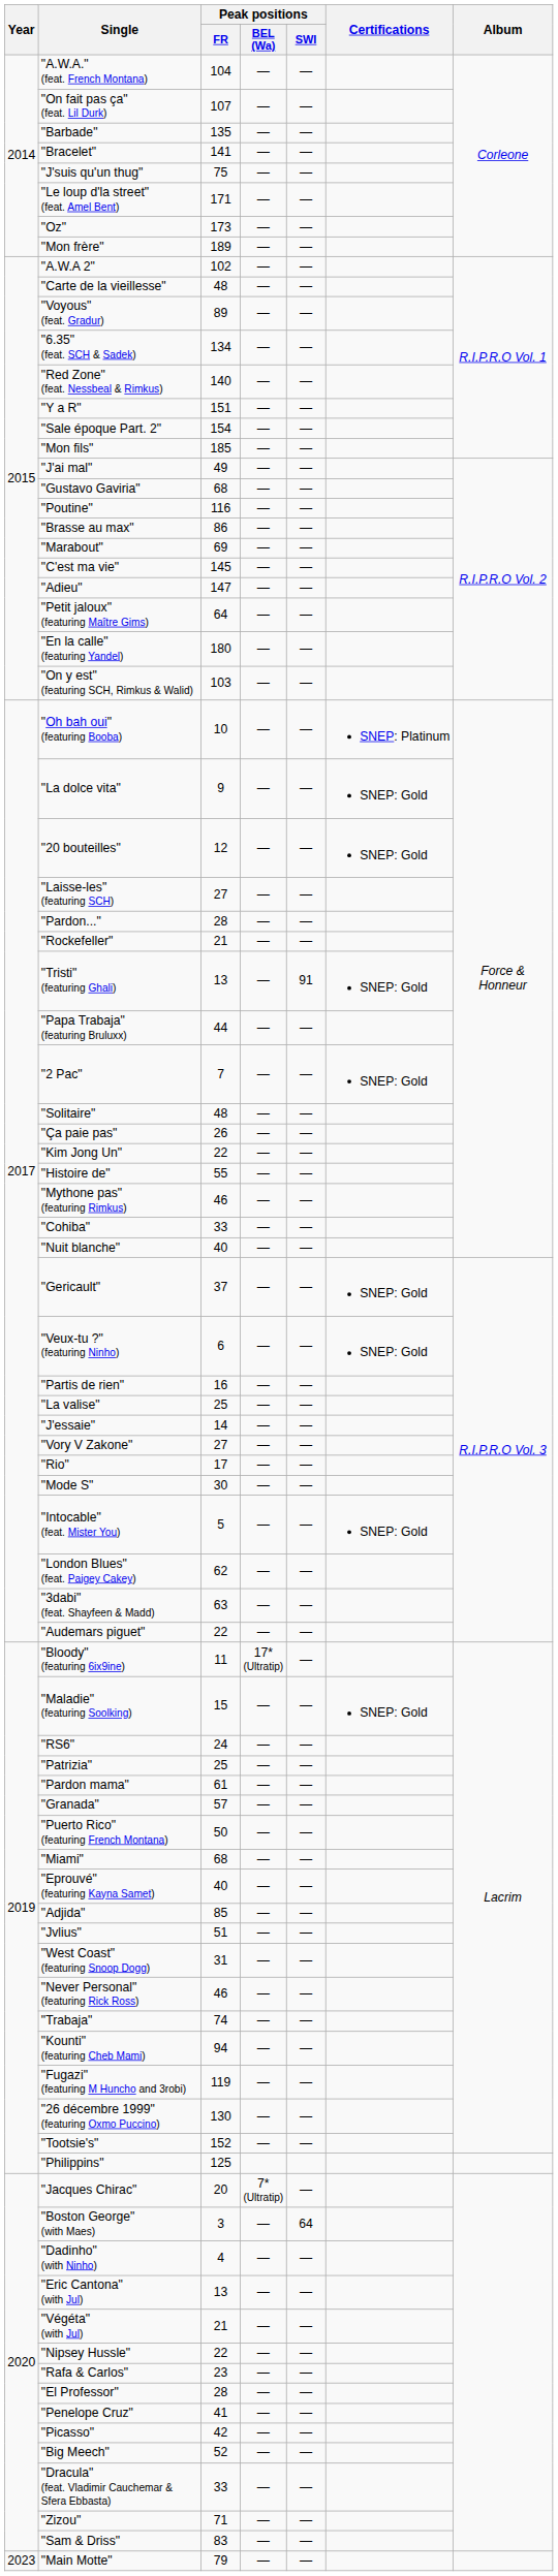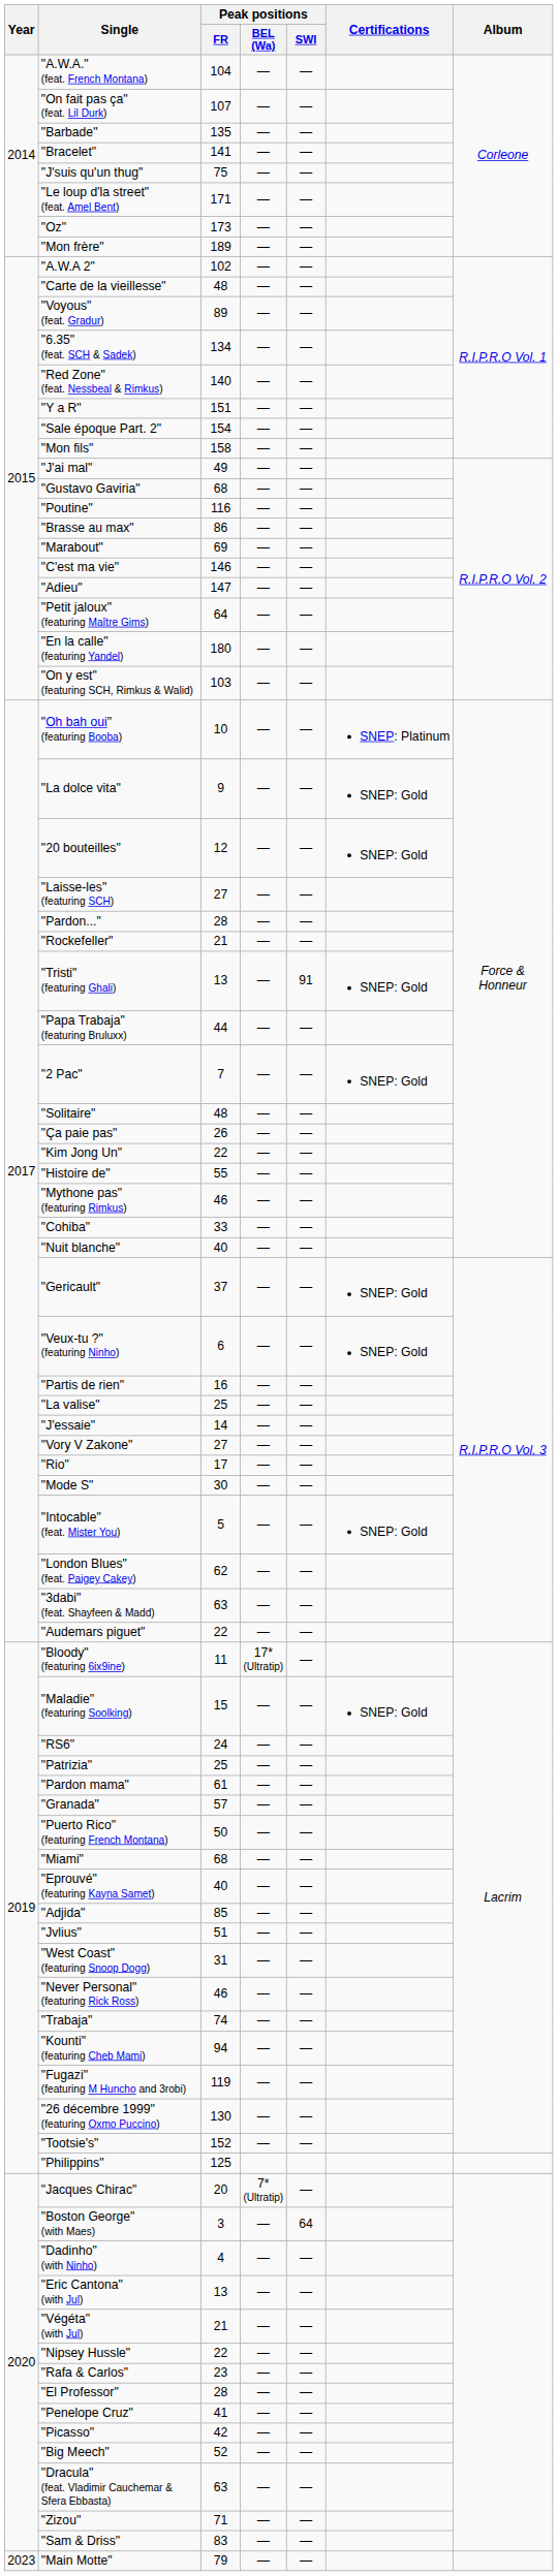 <table class="wikitable">
 <tr>
 <th align="center" rowspan="2" width="10">Year</th>
 <th align="center" rowspan="2" width="200">Single</th>
 <th align="center" colspan="3" width="30">Peak positions</th>
 <th scope="col" rowspan="2"><a href='#'>Certifications</a></th>
 <th align="center" rowspan="2" width="120">Album</th>
 </tr>
 <tr>
 <th scope="col" style="width:3em;font-size:90%;"><a href='#'>FR</a><br></th>
 <th scope="col" style="width:3em;font-size:90%;"><a href='#'>BEL <br>(Wa)</a><br></th>
 <th scope="col" style="width:3em;font-size:90%;"><a href='#'>SWI</a><br></th>
 </tr>
 <tr>
 <td align="center" rowspan="8">2014</td>
 <td>"A.W.A." <br><small>(feat. <a href='#'>French Montana</a>)</small></td>
 <td align="center">104</td>
 <td align="center">—</td>
 <td align="center">—</td>
 <td></td>
 <td align="center" rowspan=8><em><a href='#'>Corleone</a></em></td>
 </tr>
 <tr>
 <td>"On fait pas ça" <br><small>(feat. <a href='#'>Lil Durk</a>)</small></td>
 <td align="center">107</td>
 <td align="center">—</td>
 <td align="center">—</td>
 <td></td>
 </tr>
 <tr>
 <td>"Barbade"</td>
 <td align="center">135</td>
 <td align="center">—</td>
 <td align="center">—</td>
 <td></td>
 </tr>
 <tr>
 <td>"Bracelet"</td>
 <td align="center">141</td>
 <td align="center">—</td>
 <td align="center">—</td>
 <td></td>
 </tr>
 <tr>
 <td>"J'suis qu'un thug"</td>
 <td align="center">75</td>
 <td align="center">—</td>
 <td align="center">—</td>
 <td></td>
 </tr>
 <tr>
 <td>"Le loup d'la street" <br><small>(feat. <a href='#'>Amel Bent</a>)</small></td>
 <td align="center">171</td>
 <td align="center">—</td>
 <td align="center">—</td>
 <td></td>
 </tr>
 <tr>
 <td>"Oz"</td>
 <td align="center">173</td>
 <td align="center">—</td>
 <td align="center">—</td>
 <td></td>
 </tr>
 <tr>
 <td>"Mon frère"</td>
 <td align="center">189</td>
 <td align="center">—</td>
 <td align="center">—</td>
 <td></td>
 </tr>
 <tr>
 <td align="center" rowspan="18">2015</td>
 <td>"A.W.A 2"</td>
 <td align="center">102</td>
 <td align="center">—</td>
 <td align="center">—</td>
 <td></td>
 <td align="center" rowspan=8><em><a href='#'>R.I.P.R.O Vol. 1</a></em></td>
 </tr>
 <tr>
 <td>"Carte de la vieillesse"</td>
 <td align="center">48</td>
 <td align="center">—</td>
 <td align="center">—</td>
 <td></td>
 </tr>
 <tr>
 <td>"Voyous"<br><small>(feat. <a href='#'>Gradur</a>)</small></td>
 <td align="center">89</td>
 <td align="center">—</td>
 <td align="center">—</td>
 <td></td>
 </tr>
 <tr>
 <td>"6.35"<br><small>(feat. <a href='#'>SCH</a> & <a href='#'>Sadek</a>)</small></td>
 <td align="center">134</td>
 <td align="center">—</td>
 <td align="center">—</td>
 <td></td>
 </tr>
 <tr>
 <td>"Red Zone"<br><small>(feat. <a href='#'>Nessbeal</a> & <a href='#'>Rimkus</a>)</small></td>
 <td align="center">140</td>
 <td align="center">—</td>
 <td align="center">—</td>
 <td></td>
 </tr>
 <tr>
 <td>"Y a R"</td>
 <td align="center">151</td>
 <td align="center">—</td>
 <td align="center">—</td>
 <td></td>
 </tr>
 <tr>
 <td>"Sale époque Part. 2"</td>
 <td align="center">154</td>
 <td align="center">—</td>
 <td align="center">—</td>
 <td></td>
 </tr>
 <tr>
 <td>"Mon fils"</td>
-<td align="center">185</td>
+<td align="center">158</td>
 <td align="center">—</td>
 <td align="center">—</td>
 <td></td>
 </tr>
 <tr>
 <td>"J'ai mal"</td>
 <td align="center">49</td>
 <td align="center">—</td>
 <td align="center">—</td>
 <td></td>
 <td align="center" rowspan="10"><em><a href='#'>R.I.P.R.O Vol. 2</a></em></td>
 </tr>
 <tr>
 <td>"Gustavo Gaviria"</td>
 <td align="center">68</td>
 <td align="center">—</td>
 <td align="center">—</td>
 <td></td>
 </tr>
 <tr>
 <td>"Poutine"</td>
 <td align="center">116</td>
 <td align="center">—</td>
 <td align="center">—</td>
 <td></td>
 </tr>
 <tr>
 <td>"Brasse au max"</td>
 <td align="center">86</td>
 <td align="center">—</td>
 <td align="center">—</td>
 <td></td>
 </tr>
 <tr>
 <td>"Marabout"</td>
 <td align="center">69</td>
 <td align="center">—</td>
 <td align="center">—</td>
 <td></td>
 </tr>
 <tr>
 <td>"C'est ma vie"</td>
-<td align="center">145</td>
+<td align="center">146</td>
 <td align="center">—</td>
 <td align="center">—</td>
 <td></td>
 </tr>
 <tr>
 <td>"Adieu"</td>
 <td align="center">147</td>
 <td align="center">—</td>
 <td align="center">—</td>
 <td></td>
 </tr>
 <tr>
 <td>"Petit jaloux"<br><small>(featuring <a href='#'>Maître Gims</a>)</small></td>
 <td align="center">64</td>
 <td align="center">—</td>
 <td align="center">—</td>
 <td></td>
 </tr>
 <tr>
 <td>"En la calle" <br><small>(featuring <a href='#'>Yandel</a>)</small></td>
 <td align="center">180</td>
 <td align="center">—</td>
 <td align="center">—</td>
 <td></td>
 </tr>
 <tr>
 <td>"On y est" <br><small>(featuring SCH, Rimkus & Walid)</small></td>
 <td align="center">103</td>
 <td align="center">—</td>
 <td align="center">—</td>
 <td></td>
 </tr>
 <tr>
 <td align="center" rowspan="28">2017</td>
 <td>"<a href='#'>Oh bah oui</a>" <br><small>(featuring <a href='#'>Booba</a>)</small></td>
 <td align="center">10</td>
 <td align="center">—</td>
 <td align="center">—</td>
 <td><br><ul><li><a href='#'>SNEP</a>: Platinum</li></ul></td>
 <td align="center" rowspan=16><em>Force & Honneur</em></td>
 </tr>
 <tr>
 <td>"La dolce vita"</td>
 <td align="center">9</td>
 <td align="center">—</td>
 <td align="center">—</td>
 <td><br><ul><li>SNEP: Gold</li></ul></td>
 </tr>
 <tr>
 <td>"20 bouteilles"</td>
 <td align="center">12</td>
 <td align="center">—</td>
 <td align="center">—</td>
 <td><br><ul><li>SNEP: Gold</li></ul></td>
 </tr>
 <tr>
 <td>"Laisse-les" <br><small>(featuring <a href='#'>SCH</a>)</small></td>
 <td align="center">27</td>
 <td align="center">—</td>
 <td align="center">—</td>
 <td></td>
 </tr>
 <tr>
 <td>"Pardon..."</td>
 <td align="center">28</td>
 <td align="center">—</td>
 <td align="center">—</td>
 <td></td>
 </tr>
 <tr>
 <td>"Rockefeller"</td>
 <td align="center">21</td>
 <td align="center">—</td>
 <td align="center">—</td>
 <td></td>
 </tr>
 <tr>
 <td>"Tristi" <br><small>(featuring <a href='#'>Ghali</a>)</small></td>
 <td align="center">13</td>
 <td align="center">—</td>
 <td align="center">91</td>
 <td><br><ul><li>SNEP: Gold</li></ul></td>
 </tr>
 <tr>
 <td>"Papa Trabaja" <br><small>(featuring Bruluxx)</small></td>
 <td align="center">44</td>
 <td align="center">—</td>
 <td align="center">—</td>
 <td></td>
 </tr>
 <tr>
 <td>"2 Pac"</td>
 <td align="center">7</td>
 <td align="center">—</td>
 <td align="center">—</td>
 <td><br><ul><li>SNEP: Gold</li></ul></td>
 </tr>
 <tr>
 <td>"Solitaire"</td>
 <td align="center">48</td>
 <td align="center">—</td>
 <td align="center">—</td>
 <td></td>
 </tr>
 <tr>
 <td>"Ça paie pas"</td>
 <td align="center">26</td>
 <td align="center">—</td>
 <td align="center">—</td>
 <td></td>
 </tr>
 <tr>
 <td>"Kim Jong Un"</td>
 <td align="center">22</td>
 <td align="center">—</td>
 <td align="center">—</td>
 <td></td>
 </tr>
 <tr>
 <td>"Histoire de"</td>
 <td align="center">55</td>
 <td align="center">—</td>
 <td align="center">—</td>
 <td></td>
 </tr>
 <tr>
 <td>"Mythone pas" <br><small>(featuring <a href='#'>Rimkus</a>)</small></td>
 <td align="center">46</td>
 <td align="center">—</td>
 <td align="center">—</td>
 <td></td>
 </tr>
 <tr>
 <td>"Cohiba"</td>
 <td align="center">33</td>
 <td align="center">—</td>
 <td align="center">—</td>
 <td></td>
 </tr>
 <tr>
 <td>"Nuit blanche"</td>
 <td align="center">40</td>
 <td align="center">—</td>
 <td align="center">—</td>
 <td></td>
 </tr>
 <tr>
 <td>"Gericault"</td>
 <td align="center">37</td>
 <td align="center">—</td>
 <td align="center">—</td>
 <td><br><ul><li>SNEP: Gold</li></ul></td>
 <td align="center" rowspan=12><em><a href='#'>R.I.P.R.O Vol. 3</a></em></td>
 </tr>
 <tr>
 <td>"Veux-tu ?"<br><small>(featuring <a href='#'>Ninho</a>)</small></td>
 <td align="center">6</td>
 <td align="center">—</td>
 <td align="center">—</td>
 <td><br><ul><li>SNEP: Gold</li></ul></td>
 </tr>
 <tr>
 <td>"Partis de rien"</td>
 <td align="center">16</td>
 <td align="center">—</td>
 <td align="center">—</td>
 <td></td>
 </tr>
 <tr>
 <td>"La valise"</td>
 <td align="center">25</td>
 <td align="center">—</td>
 <td align="center">—</td>
 <td></td>
 </tr>
 <tr>
 <td>"J'essaie"</td>
 <td align="center">14</td>
 <td align="center">—</td>
 <td align="center">—</td>
 <td></td>
 </tr>
 <tr>
 <td>"Vory V Zakone"</td>
 <td align="center">27</td>
 <td align="center">—</td>
 <td align="center">—</td>
 <td></td>
 </tr>
 <tr>
 <td>"Rio"</td>
 <td align="center">17</td>
 <td align="center">—</td>
 <td align="center">—</td>
 <td></td>
 </tr>
 <tr>
 <td>"Mode S"</td>
 <td align="center">30</td>
 <td align="center">—</td>
 <td align="center">—</td>
 <td></td>
 </tr>
 <tr>
 <td>"Intocable"<br><small>(feat. <a href='#'>Mister You</a>)</small></td>
 <td align="center">5</td>
 <td align="center">—</td>
 <td align="center">—</td>
 <td><br><ul><li>SNEP: Gold</li></ul></td>
 </tr>
 <tr>
 <td>"London Blues"<br><small>(feat. <a href='#'>Paigey Cakey</a>)</small></td>
 <td align="center">62</td>
 <td align="center">—</td>
 <td align="center">—</td>
 <td></td>
 </tr>
 <tr>
 <td>"3dabi"<br><small>(feat. Shayfeen & Madd)</small></td>
 <td align="center">63</td>
 <td align="center">—</td>
 <td align="center">—</td>
 <td></td>
 </tr>
 <tr>
 <td>"Audemars piguet"</td>
 <td align="center">22</td>
 <td align="center">—</td>
 <td align="center">—</td>
 <td></td>
 </tr>
 <tr>
 <td align="center" rowspan="19">2019</td>
 <td>"Bloody" <br><small>(featuring <a href='#'>6ix9ine</a>)</small></td>
 <td align="center">11</td>
 <td align="center">17*<br><small>(Ultratip)</small></td>
 <td align="center">—</td>
 <td></td>
 <td align="center" rowspan="18"><em>Lacrim</em></td>
 </tr>
 <tr>
 <td>"Maladie" <br><small>(featuring <a href='#'>Soolking</a>)</small></td>
 <td align="center">15</td>
 <td align="center">—</td>
 <td align="center">—</td>
 <td><br><ul><li>SNEP: Gold</li></ul></td>
 </tr>
 <tr>
 <td>"RS6"</td>
 <td align="center">24</td>
 <td align="center">—</td>
 <td align="center">—</td>
 <td></td>
 </tr>
 <tr>
 <td>"Patrizia"</td>
 <td align="center">25</td>
 <td align="center">—</td>
 <td align="center">—</td>
 <td></td>
 </tr>
 <tr>
 <td>"Pardon mama"</td>
 <td align="center">61</td>
 <td align="center">—</td>
 <td align="center">—</td>
 <td></td>
 </tr>
 <tr>
 <td>"Granada"</td>
 <td align="center">57</td>
 <td align="center">—</td>
 <td align="center">—</td>
 <td></td>
 </tr>
 <tr>
 <td>"Puerto Rico" <br><small>(featuring <a href='#'>French Montana</a>)</small></td>
 <td align="center">50</td>
 <td align="center">—</td>
 <td align="center">—</td>
 <td></td>
 </tr>
 <tr>
 <td>"Miami"</td>
 <td align="center">68</td>
 <td align="center">—</td>
 <td align="center">—</td>
 <td></td>
 </tr>
 <tr>
 <td>"Eprouvé" <br><small>(featuring <a href='#'>Kayna Samet</a>)</small></td>
 <td align="center">40</td>
 <td align="center">—</td>
 <td align="center">—</td>
 <td></td>
 </tr>
 <tr>
 <td>"Adjida"</td>
 <td align="center">85</td>
 <td align="center">—</td>
 <td align="center">—</td>
 <td></td>
 </tr>
 <tr>
 <td>"Jvlius"</td>
 <td align="center">51</td>
 <td align="center">—</td>
 <td align="center">—</td>
 <td></td>
 </tr>
 <tr>
 <td>"West Coast" <br><small>(featuring <a href='#'>Snoop Dogg</a>)</small></td>
 <td align="center">31</td>
 <td align="center">—</td>
 <td align="center">—</td>
 <td></td>
 </tr>
 <tr>
 <td>"Never Personal" <br><small>(featuring <a href='#'>Rick Ross</a>)</small></td>
 <td align="center">46</td>
 <td align="center">—</td>
 <td align="center">—</td>
 <td></td>
 </tr>
 <tr>
 <td>"Trabaja"</td>
 <td align="center">74</td>
 <td align="center">—</td>
 <td align="center">—</td>
 <td></td>
 </tr>
 <tr>
 <td>"Kounti" <br><small>(featuring <a href='#'>Cheb Mami</a>)</small></td>
 <td align="center">94</td>
 <td align="center">—</td>
 <td align="center">—</td>
 <td></td>
 </tr>
 <tr>
 <td>"Fugazi" <br><small>(featuring <a href='#'>M Huncho</a> and 3robi)</small></td>
 <td align="center">119</td>
 <td align="center">—</td>
 <td align="center">—</td>
 <td></td>
 </tr>
 <tr>
 <td>"26 décembre 1999" <br><small>(featuring <a href='#'>Oxmo Puccino</a>)</small></td>
 <td align="center">130</td>
 <td align="center">—</td>
 <td align="center">—</td>
 <td></td>
 </tr>
 <tr>
 <td>"Tootsie's"</td>
 <td align="center">152</td>
 <td align="center">—</td>
 <td align="center">—</td>
 <td></td>
 </tr>
 <tr>
 <td>"Philippins"</td>
 <td align="center">125<br></td>
 <td align="center"></td>
 <td align="center"></td>
 <td></td>
 <td align="center"></td>
 </tr>
 <tr>
 <td align="center" rowspan=14>2020</td>
 <td>"Jacques Chirac"</td>
 <td align="center">20</td>
 <td align="center">7*<br><small>(Ultratip)</small></td>
 <td align="center">—</td>
 <td></td>
 <td align="center" rowspan=14></td>
 </tr>
 <tr>
 <td>"Boston George" <br><small>(with Maes)</small></td>
 <td align="center">3</td>
 <td align="center">—</td>
 <td align="center">64</td>
 <td></td>
 </tr>
 <tr>
 <td>"Dadinho" <br><small>(with <a href='#'>Ninho</a>)</small></td>
 <td align="center">4</td>
 <td align="center">—</td>
 <td align="center">—</td>
 <td></td>
 </tr>
 <tr>
 <td>"Eric Cantona" <br><small>(with <a href='#'>Jul</a>)</small></td>
 <td align="center">13</td>
 <td align="center">—</td>
 <td align="center">—</td>
 <td></td>
 </tr>
 <tr>
 <td>"Végéta" <br><small>(with <a href='#'>Jul</a>)</small></td>
 <td align="center">21</td>
 <td align="center">—</td>
 <td align="center">—</td>
 <td></td>
 </tr>
 <tr>
 <td>"Nipsey Hussle"</td>
 <td align="center">22</td>
 <td align="center">—</td>
 <td align="center">—</td>
 <td></td>
 </tr>
 <tr>
 <td>"Rafa & Carlos"</td>
 <td align="center">23</td>
 <td align="center">—</td>
 <td align="center">—</td>
 <td></td>
 </tr>
 <tr>
 <td>"El Professor"</td>
 <td align="center">28</td>
 <td align="center">—</td>
 <td align="center">—</td>
 <td></td>
 </tr>
 <tr>
 <td>"Penelope Cruz"</td>
 <td align="center">41</td>
 <td align="center">—</td>
 <td align="center">—</td>
 <td></td>
 </tr>
 <tr>
 <td>"Picasso"</td>
 <td align="center">42</td>
 <td align="center">—</td>
 <td align="center">—</td>
 <td></td>
 </tr>
 <tr>
 <td>"Big Meech"</td>
 <td align="center">52</td>
 <td align="center">—</td>
 <td align="center">—</td>
 <td></td>
 </tr>
 <tr>
 <td>"Dracula"<br><small>(feat. Vladimir Cauchemar & Sfera Ebbasta)</small></td>
-<td align="center">33</td>
+<td align="center">63</td>
 <td align="center">—</td>
 <td align="center">—</td>
 <td></td>
 </tr>
 <tr>
 <td>"Zizou"</td>
 <td align="center">71</td>
 <td align="center">—</td>
 <td align="center">—</td>
 <td></td>
 </tr>
 <tr>
 <td>"Sam & Driss"</td>
 <td align="center">83</td>
 <td align="center">—</td>
 <td align="center">—</td>
 <td></td>
 </tr>
 <tr>
 <td>2023</td>
 <td>"Main Motte"</td>
 <td align="center">79<br></td>
 <td align="center">—</td>
 <td align="center">—</td>
 <td></td>
 </tr>
 </table>
